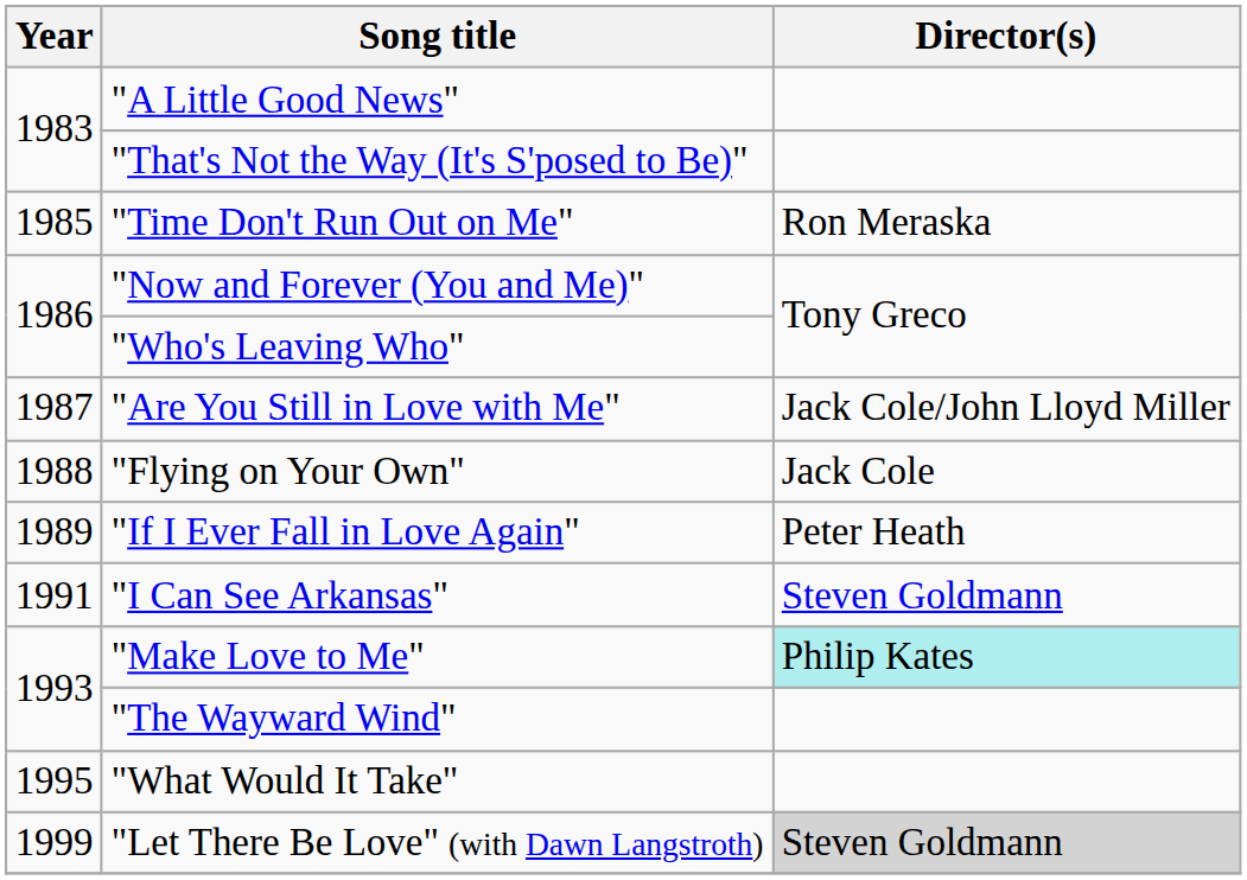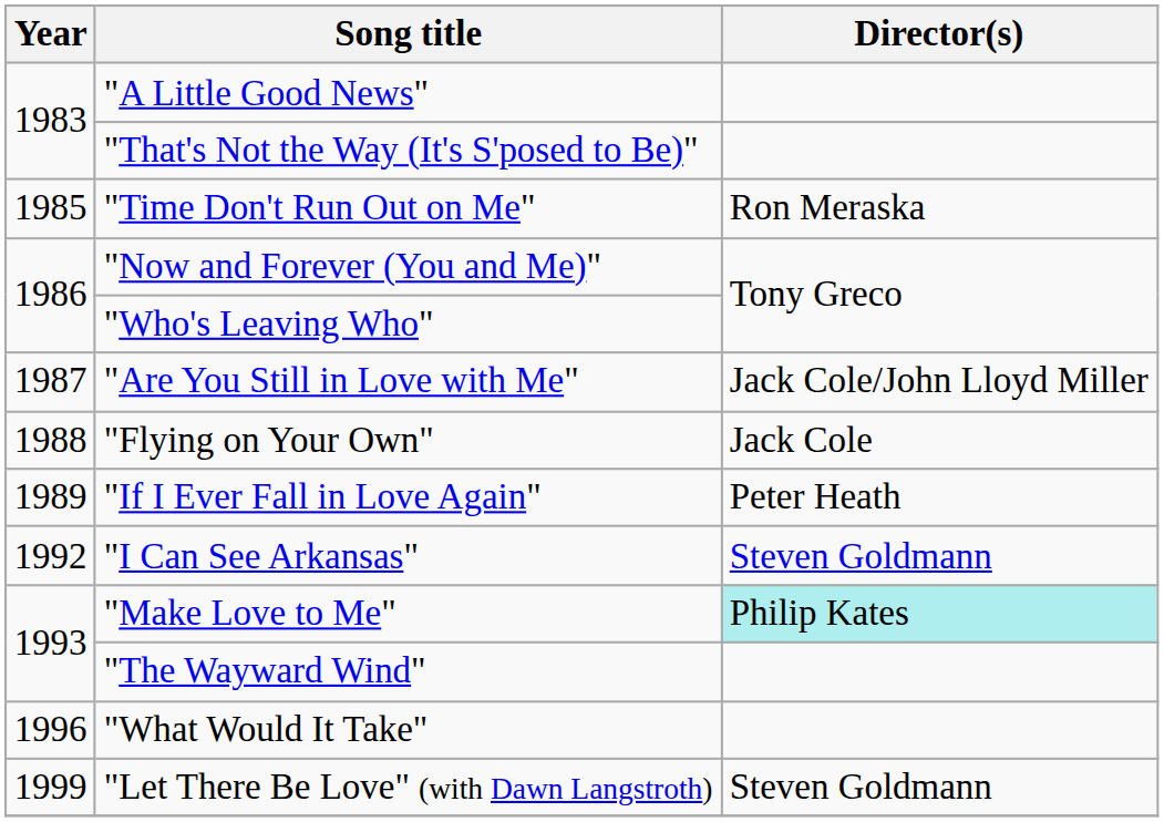 <table class="wikitable">
 <tr>
 <th>Year</th>
 <th>Song title</th>
 <th>Director(s)</th>
 </tr>
 <tr>
 <td rowspan="2">1983</td>
 <td>"<a href='#'>A Little Good News</a>"</td>
 <td></td>
 </tr>
 <tr>
 <td>"<a href='#'>That's Not the Way (It's S'posed to Be)</a>"</td>
 <td></td>
 </tr>
 <tr>
 <td>1985</td>
 <td>"<a href='#'>Time Don't Run Out on Me</a>"</td>
 <td>Ron Meraska</td>
 </tr>
 <tr>
 <td rowspan="2">1986</td>
 <td>"<a href='#'>Now and Forever (You and Me)</a>"</td>
 <td rowspan="2">Tony Greco</td>
 </tr>
 <tr>
 <td>"<a href='#'>Who's Leaving Who</a>"</td>
 </tr>
 <tr>
 <td>1987</td>
 <td>"<a href='#'>Are You Still in Love with Me</a>"</td>
 <td>Jack Cole/John Lloyd Miller</td>
 </tr>
 <tr>
 <td>1988</td>
 <td>"Flying on Your Own"</td>
 <td>Jack Cole</td>
 </tr>
 <tr>
 <td>1989</td>
 <td>"<a href='#'>If I Ever Fall in Love Again</a>"</td>
 <td>Peter Heath</td>
 </tr>
 <tr>
-<td>1991</td>
+<td>1992</td>
 <td>"<a href='#'>I Can See Arkansas</a>"</td>
 <td><a href='#'>Steven Goldmann</a></td>
 </tr>
 <tr>
 <td rowspan="2">1993</td>
 <td>"<a href='#'>Make Love to Me</a>"</td>
 <td style="background: paleturquoise;">Philip Kates</td>
 </tr>
 <tr>
 <td>"<a href='#'>The Wayward Wind</a>"</td>
 <td></td>
 </tr>
 <tr>
-<td>1995</td>
+<td>1996</td>
 <td>"What Would It Take"</td>
 <td></td>
 </tr>
 <tr>
 <td>1999</td>
 <td>"Let There Be Love" <small>(with <a href='#'>Dawn Langstroth</a>)</small></td>
-<td style="background: lightgrey;">Steven Goldmann</td>
+<td>Steven Goldmann</td>
 </tr>
 <tr>
 </tr>
 </table>
